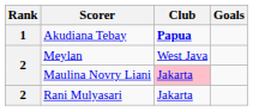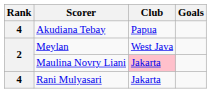 <table class="wikitable">
 <tr>
 <th>Rank</th>
 <th>Scorer</th>
 <th>Club</th>
 <th>Goals</th>
 </tr>
 <tr>
-<th rowspan=1>1</th>
+<th rowspan=1>4</th>
 <td> <a href='#'>Akudiana Tebay</a></td>
-<td><strong><a href='#'>Papua</a></strong></td>
+<td><a href='#'>Papua</a></td>
 <td></td>
 </tr>
 <tr>
 <th rowspan=2>2</th>
 <td> <a href='#'>Meylan</a></td>
 <td><a href='#'>West Java</a></td>
 <td></td>
 </tr>
 <tr>
 <td> <a href='#'>Maulina Novry Liani</a></td>
 <td style="background: pink;"><a href='#'>Jakarta</a></td>
 <td></td>
 </tr>
 <tr>
-<th rowspan=1>2</th>
+<th rowspan=1>4</th>
 <td> <a href='#'>Rani Mulyasari</a></td>
 <td><a href='#'>Jakarta</a></td>
 <td></td>
 </tr>
 </table>
